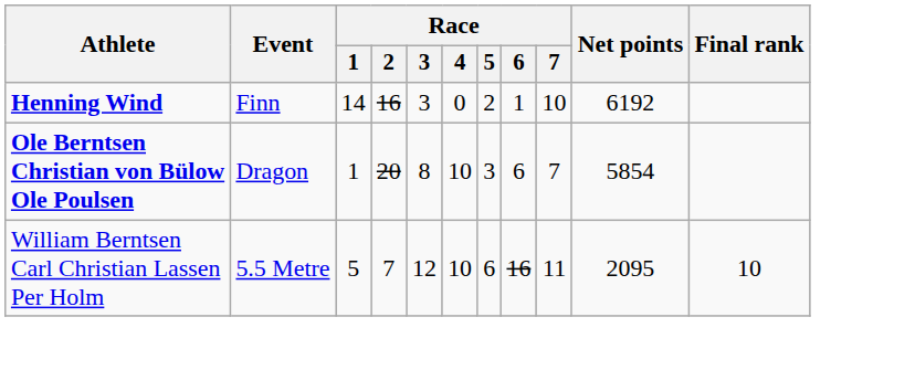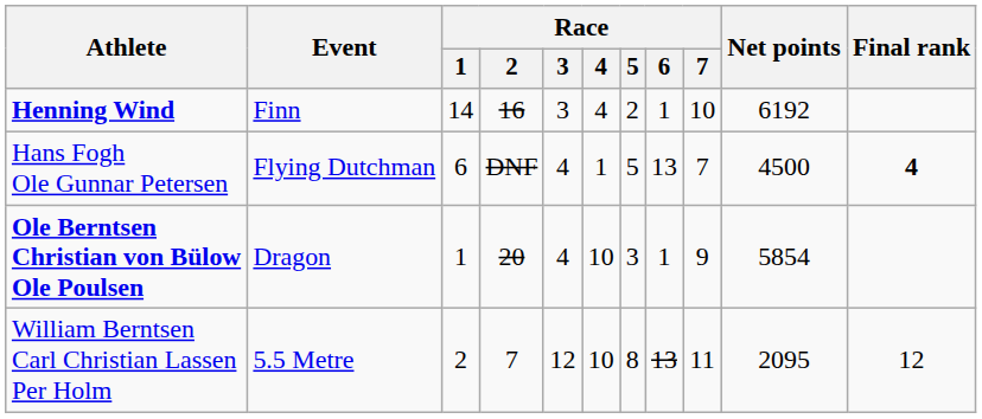 <table class="wikitable" style="font-size:90%">
 <tr>
 <th rowspan="2">Athlete</th>
 <th rowspan="2">Event</th>
 <th colspan=7>Race</th>
 <th rowspan=2>Net points</th>
 <th rowspan=2>Final rank</th>
 </tr>
 <tr style="font-size:95%">
 <th>1</th>
 <th>2</th>
 <th>3</th>
 <th>4</th>
 <th>5</th>
 <th>6</th>
 <th>7</th>
 </tr>
 <tr align=center>
 <td align=left><strong><a href='#'>Henning Wind</a></strong></td>
 <td align=left><a href='#'>Finn</a></td>
 <td>14</td>
 <td><s>16</s></td>
 <td>3</td>
-<td>0</td>
+<td>4</td>
 <td>2</td>
 <td>1</td>
 <td>10</td>
 <td>6192</td>
 <td></td>
 </tr>
 <tr align=center>
+<td align=left><a href='#'>Hans Fogh</a><br><a href='#'>Ole Gunnar Petersen</a></td>
+<td align=left><a href='#'>Flying Dutchman</a></td>
+<td>6</td>
+<td><s>DNF</s></td>
+<td>4</td>
+<td>1</td>
+<td>5</td>
+<td>13</td>
+<td>7</td>
+<td>4500</td>
+<td><strong>4</strong></td>
+</tr>
+<tr align=center>
 <td align=left><strong><a href='#'>Ole Berntsen</a><br><a href='#'>Christian von Bülow</a><br><a href='#'>Ole Poulsen</a></strong></td>
 <td align=left><a href='#'>Dragon</a></td>
 <td>1</td>
 <td><s>20</s></td>
-<td>8</td>
+<td>4</td>
 <td>10</td>
 <td>3</td>
-<td>6</td>
-<td>7</td>
+<td>1</td>
+<td>9</td>
 <td>5854</td>
 <td></td>
 </tr>
 <tr align=center>
 <td align=left><a href='#'>William Berntsen</a><br><a href='#'>Carl Christian Lassen</a><br><a href='#'>Per Holm</a></td>
 <td align=left><a href='#'>5.5 Metre</a></td>
-<td>5</td>
+<td>2</td>
 <td>7</td>
 <td>12</td>
 <td>10</td>
-<td>6</td>
-<td><s>16</s></td>
+<td>8</td>
+<td><s>13</s></td>
 <td>11</td>
 <td>2095</td>
-<td>10</td>
+<td>12</td>
 </tr>
 </table>
